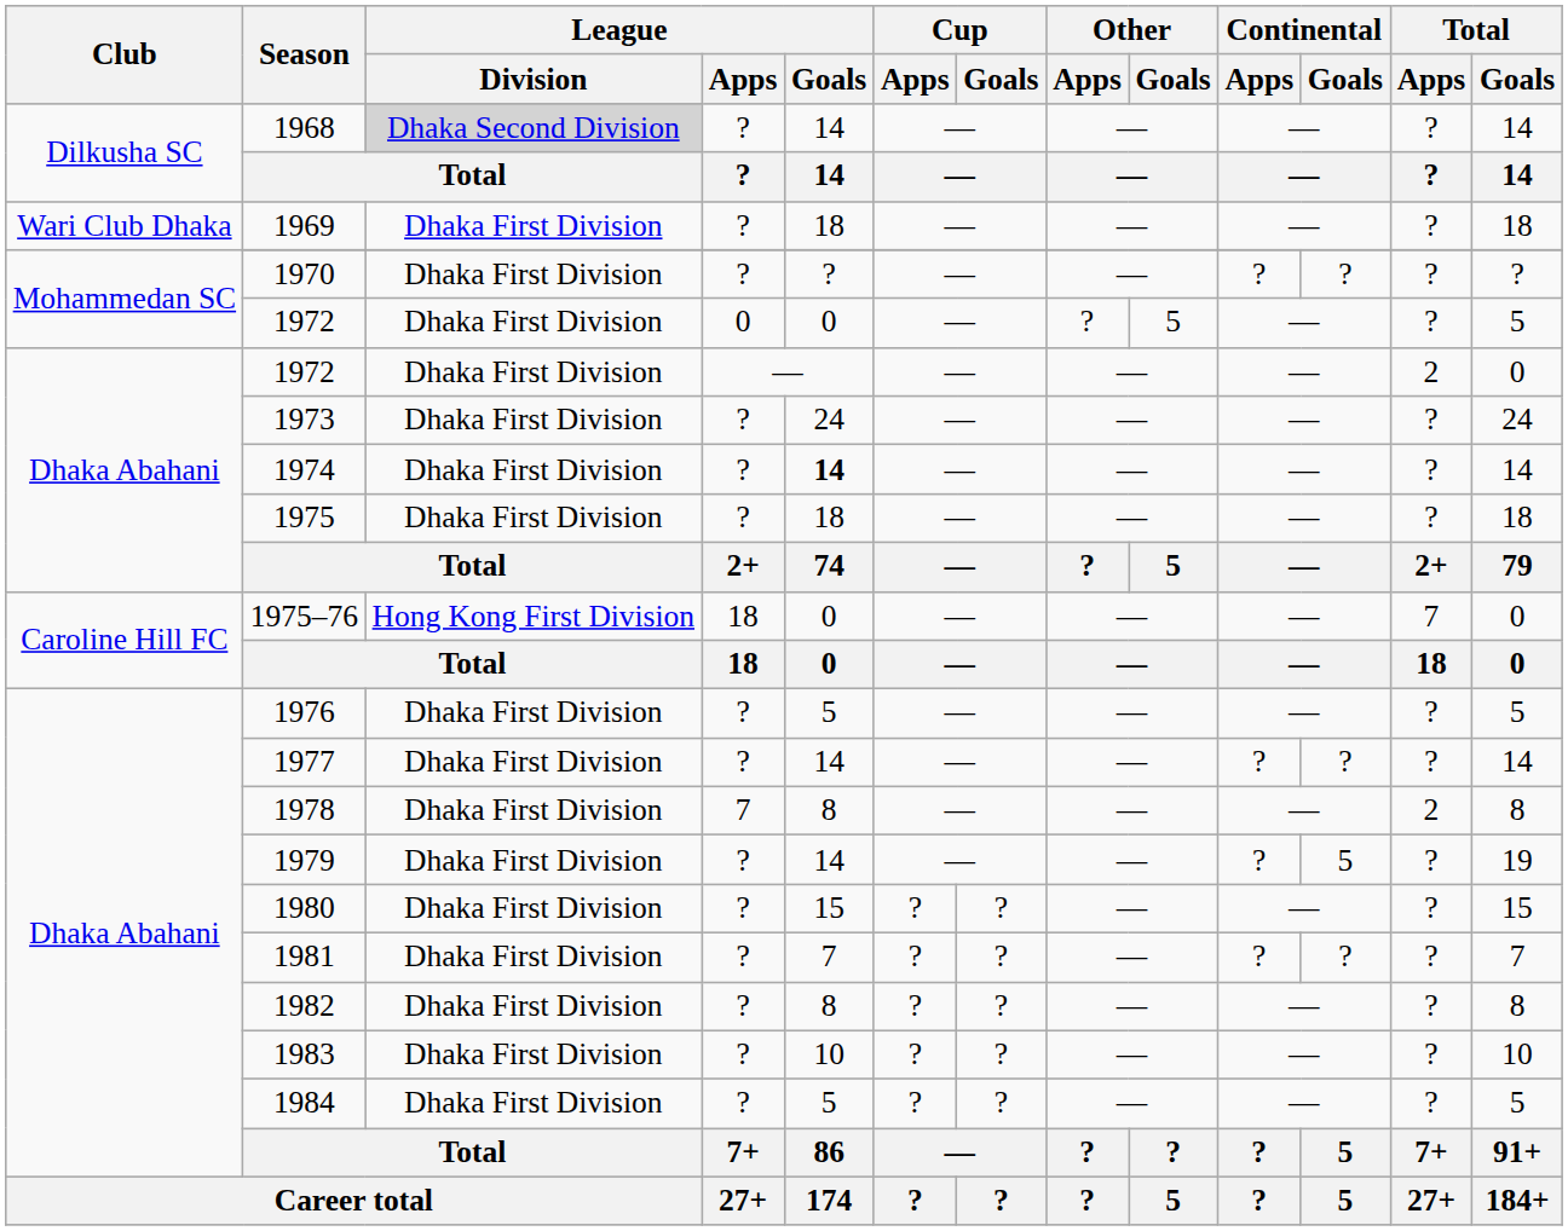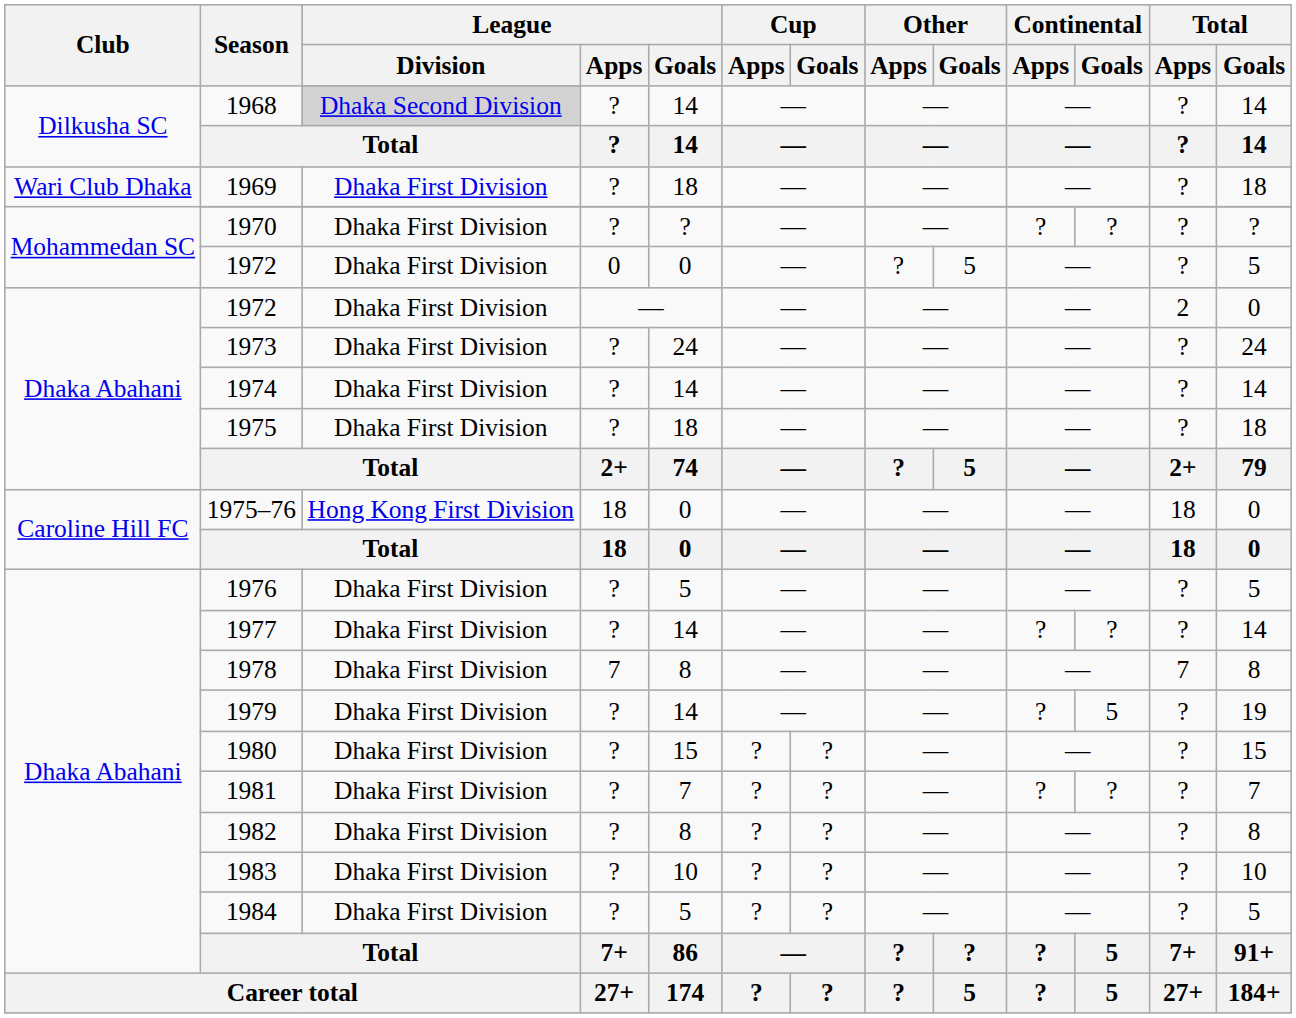 <table class="wikitable" style="text-align:center">
 <tr>
 <th rowspan="2">Club</th>
 <th rowspan="2">Season</th>
 <th colspan="3">League</th>
 <th colspan="2">Cup</th>
 <th colspan="2">Other</th>
 <th colspan="2">Continental</th>
 <th colspan="2">Total</th>
 </tr>
 <tr>
 <th>Division</th>
 <th>Apps</th>
 <th>Goals</th>
 <th>Apps</th>
 <th>Goals</th>
 <th>Apps</th>
 <th>Goals</th>
 <th>Apps</th>
 <th>Goals</th>
 <th>Apps</th>
 <th>Goals</th>
 </tr>
 <tr>
 <td rowspan=2><a href='#'>Dilkusha SC</a></td>
 <td>1968</td>
 <td style="background: lightgrey;"><a href='#'>Dhaka Second Division</a></td>
 <td>?</td>
 <td>14</td>
 <td colspan="2">—</td>
 <td colspan="2">—</td>
 <td colspan="2">—</td>
 <td>?</td>
 <td>14</td>
 </tr>
 <tr>
 <th colspan="2">Total</th>
 <th>?</th>
 <th>14</th>
 <th colspan="2">—</th>
 <th colspan="2">—</th>
 <th colspan="2">—</th>
 <th>?</th>
 <th>14</th>
 </tr>
 <tr>
 <td><a href='#'>Wari Club Dhaka</a></td>
 <td>1969</td>
 <td><a href='#'>Dhaka First Division</a></td>
 <td>?</td>
 <td>18</td>
 <td colspan="2">—</td>
 <td colspan="2">—</td>
 <td colspan="2">—</td>
 <td>?</td>
 <td>18</td>
 </tr>
 <tr>
 <td rowspan=3><a href='#'>Mohammedan SC</a></td>
 </tr>
 <tr>
 <td>1970</td>
 <td>Dhaka First Division</td>
 <td>?</td>
 <td>?</td>
 <td colspan="2">—</td>
 <td colspan="2">—</td>
 <td>?</td>
 <td>?</td>
 <td>?</td>
 <td>?</td>
 </tr>
 <tr>
 <td>1972</td>
 <td>Dhaka First Division</td>
 <td>0</td>
 <td>0</td>
 <td colspan="2">—</td>
 <td>?</td>
 <td>5</td>
 <td colspan="2">—</td>
 <td>?</td>
 <td>5</td>
 </tr>
 <tr>
 <td rowspan=5><a href='#'>Dhaka Abahani</a></td>
 <td>1972</td>
 <td>Dhaka First Division</td>
 <td colspan="2">—</td>
 <td colspan="2">—</td>
 <td colspan="2">—</td>
 <td colspan="2">—</td>
 <td>2</td>
 <td>0</td>
 </tr>
 <tr>
 <td>1973</td>
 <td>Dhaka First Division</td>
 <td>?</td>
 <td>24</td>
 <td colspan="2">—</td>
 <td colspan="2">—</td>
 <td colspan="2">—</td>
 <td>?</td>
 <td>24</td>
 </tr>
 <tr>
 <td>1974</td>
 <td>Dhaka First Division</td>
 <td>?</td>
-<td><strong>14</strong></td>
+<td>14</td>
 <td colspan="2">—</td>
 <td colspan="2">—</td>
 <td colspan="2">—</td>
 <td>?</td>
 <td>14</td>
 </tr>
 <tr>
 <td>1975</td>
 <td>Dhaka First Division</td>
 <td>?</td>
 <td>18</td>
 <td colspan="2">—</td>
 <td colspan="2">—</td>
 <td colspan="2">—</td>
 <td>?</td>
 <td>18</td>
 </tr>
 <tr>
 <th colspan="2">Total</th>
 <th>2+</th>
 <th>74</th>
 <th colspan="2">—</th>
 <th>?</th>
 <th>5</th>
 <th colspan="2">—</th>
 <th>2+</th>
 <th>79</th>
 </tr>
 <tr>
 <td rowspan=2><a href='#'>Caroline Hill FC</a></td>
 <td>1975–76</td>
 <td><a href='#'>Hong Kong First Division</a></td>
 <td>18</td>
 <td>0</td>
 <td colspan="2">—</td>
 <td colspan="2">—</td>
 <td colspan="2">—</td>
-<td>7</td>
+<td>18</td>
 <td>0</td>
 </tr>
 <tr>
 <th colspan="2">Total</th>
 <th>18</th>
 <th>0</th>
 <th colspan="2">—</th>
 <th colspan="2">—</th>
 <th colspan="2">—</th>
 <th>18</th>
 <th>0</th>
 </tr>
 <tr>
 <td rowspan=10><a href='#'>Dhaka Abahani</a></td>
 <td>1976</td>
 <td>Dhaka First Division</td>
 <td>?</td>
 <td>5</td>
 <td colspan="2">—</td>
 <td colspan="2">—</td>
 <td colspan="2">—</td>
 <td>?</td>
 <td>5</td>
 </tr>
 <tr>
 <td>1977</td>
 <td>Dhaka First Division</td>
 <td>?</td>
 <td>14</td>
 <td colspan="2">—</td>
 <td colspan="2">—</td>
 <td>?</td>
 <td>?</td>
 <td>?</td>
 <td>14</td>
 </tr>
 <tr>
 <td>1978</td>
 <td>Dhaka First Division</td>
 <td>7</td>
 <td>8</td>
 <td colspan="2">—</td>
 <td colspan="2">—</td>
 <td colspan="2">—</td>
-<td>2</td>
+<td>7</td>
 <td>8</td>
 </tr>
 <tr>
 <td>1979</td>
 <td>Dhaka First Division</td>
 <td>?</td>
 <td>14</td>
 <td colspan="2">—</td>
 <td colspan="2">—</td>
 <td>?</td>
 <td>5</td>
 <td>?</td>
 <td>19</td>
 </tr>
 <tr>
 <td>1980</td>
 <td>Dhaka First Division</td>
 <td>?</td>
 <td>15</td>
 <td>?</td>
 <td>?</td>
 <td colspan="2">—</td>
 <td colspan="2">—</td>
 <td>?</td>
 <td>15</td>
 </tr>
 <tr>
 <td>1981</td>
 <td>Dhaka First Division</td>
 <td>?</td>
 <td>7</td>
 <td>?</td>
 <td>?</td>
 <td colspan="2">—</td>
 <td>?</td>
 <td>?</td>
 <td>?</td>
 <td>7</td>
 </tr>
 <tr>
 <td>1982</td>
 <td>Dhaka First Division</td>
 <td>?</td>
 <td>8</td>
 <td>?</td>
 <td>?</td>
 <td colspan="2">—</td>
 <td colspan="2">—</td>
 <td>?</td>
 <td>8</td>
 </tr>
 <tr>
 <td>1983</td>
 <td>Dhaka First Division</td>
 <td>?</td>
 <td>10</td>
 <td>?</td>
 <td>?</td>
 <td colspan="2">—</td>
 <td colspan="2">—</td>
 <td>?</td>
 <td>10</td>
 </tr>
 <tr>
 <td>1984</td>
 <td>Dhaka First Division</td>
 <td>?</td>
 <td>5</td>
 <td>?</td>
 <td>?</td>
 <td colspan="2">—</td>
 <td colspan="2">—</td>
 <td>?</td>
 <td>5</td>
 </tr>
 <tr>
 <th colspan="2">Total</th>
 <th>7+</th>
 <th>86</th>
 <th colspan="2">—</th>
 <th>?</th>
 <th>?</th>
 <th>?</th>
 <th>5</th>
 <th>7+</th>
 <th>91+</th>
 </tr>
 <tr>
 <th colspan="3">Career total</th>
 <th>27+</th>
 <th>174</th>
 <th>?</th>
 <th>?</th>
 <th>?</th>
 <th>5</th>
 <th>?</th>
 <th>5</th>
 <th>27+</th>
 <th>184+</th>
 </tr>
 </table>
